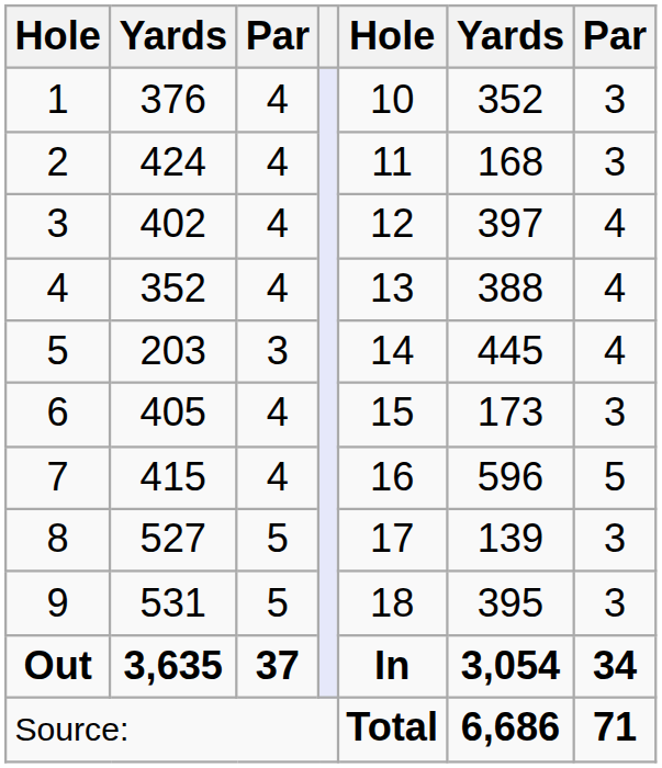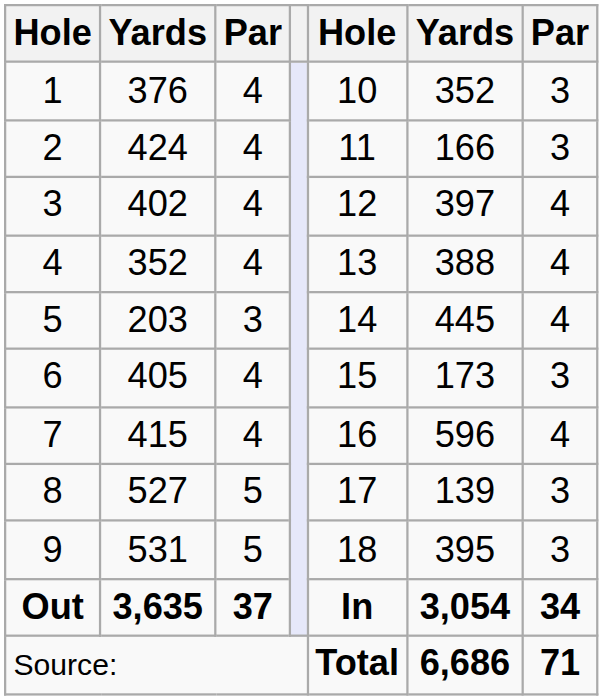 <table class=wikitable style="text-align:center">
 <tr>
 <th>Hole</th>
 <th>Yards</th>
 <th>Par</th>
 <th></th>
 <th>Hole</th>
 <th>Yards</th>
 <th>Par</th>
 </tr>
 <tr>
 <td>1</td>
 <td>376</td>
 <td>4</td>
 <td rowspan=10 style="background:#E6E8FA;"></td>
 <td>10</td>
 <td>352</td>
 <td>3</td>
 </tr>
 <tr>
 <td>2</td>
 <td>424</td>
 <td>4</td>
 <td>11</td>
-<td>168</td>
+<td>166</td>
 <td>3</td>
 </tr>
 <tr>
 <td>3</td>
 <td>402</td>
 <td>4</td>
 <td>12</td>
 <td>397</td>
 <td>4</td>
 </tr>
 <tr>
 <td>4</td>
 <td>352</td>
 <td>4</td>
 <td>13</td>
 <td>388</td>
 <td>4</td>
 </tr>
 <tr>
 <td>5</td>
 <td>203</td>
 <td>3</td>
 <td>14</td>
 <td>445</td>
 <td>4</td>
 </tr>
 <tr>
 <td>6</td>
 <td>405</td>
 <td>4</td>
 <td>15</td>
 <td>173</td>
 <td>3</td>
 </tr>
 <tr>
 <td>7</td>
 <td>415</td>
 <td>4</td>
 <td>16</td>
 <td>596</td>
-<td>5</td>
+<td>4</td>
 </tr>
 <tr>
 <td>8</td>
 <td>527</td>
 <td>5</td>
 <td>17</td>
 <td>139</td>
 <td>3</td>
 </tr>
 <tr>
 <td>9</td>
 <td>531</td>
 <td>5</td>
 <td>18</td>
 <td>395</td>
 <td>3</td>
 </tr>
 <tr>
 <td><strong>Out</strong></td>
 <td><strong>3,635</strong></td>
 <td><strong>37</strong></td>
 <td><strong>In</strong></td>
 <td><strong>3,054</strong></td>
 <td><strong>34</strong></td>
 </tr>
 <tr>
 <td colspan=4 align=left><small>Source:</small></td>
 <td><strong>Total</strong></td>
 <td><strong>6,686</strong></td>
 <td><strong>71</strong></td>
 </tr>
 </table>
